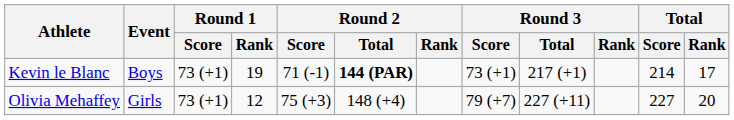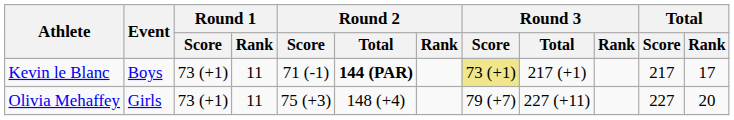 <table class="wikitable" style="font-size:90%">
 <tr>
 <th rowspan="2">Athlete</th>
 <th rowspan="2">Event</th>
 <th colspan="2">Round 1</th>
 <th colspan="3">Round 2</th>
 <th colspan="3">Round 3</th>
 <th colspan="2">Total</th>
 </tr>
 <tr style="font-size:95%">
 <th>Score</th>
 <th>Rank</th>
 <th>Score</th>
 <th>Total</th>
 <th>Rank</th>
 <th>Score</th>
 <th>Total</th>
 <th>Rank</th>
 <th>Score</th>
 <th>Rank</th>
 </tr>
 <tr align=center>
 <td align=left><a href='#'>Kevin le Blanc</a></td>
 <td align=left><a href='#'>Boys</a></td>
 <td>73 (+1)</td>
-<td>19</td>
+<td>11</td>
 <td>71 (-1)</td>
 <td><strong>144 (PAR)</strong></td>
 <td></td>
-<td>73 (+1)</td>
+<td style="background: khaki;">73 (+1)</td>
 <td>217 (+1)</td>
 <td></td>
-<td>214</td>
+<td>217</td>
 <td>17</td>
 </tr>
 <tr align=center>
 <td align=left><a href='#'>Olivia Mehaffey</a></td>
 <td align=left><a href='#'>Girls</a></td>
 <td>73 (+1)</td>
-<td>12</td>
+<td>11</td>
 <td>75 (+3)</td>
 <td>148 (+4)</td>
 <td></td>
 <td>79 (+7)</td>
 <td>227 (+11)</td>
 <td></td>
 <td>227</td>
 <td>20</td>
 </tr>
 </table>
